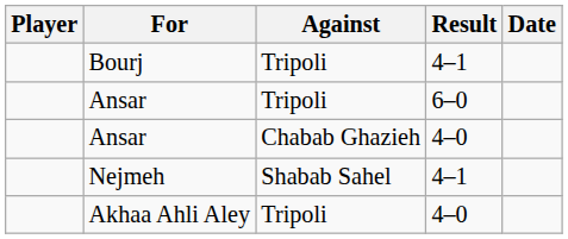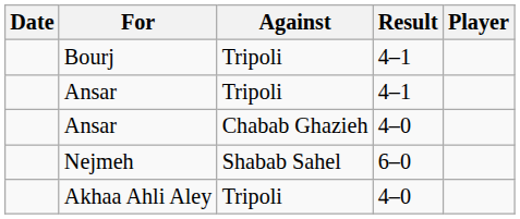 <table class="wikitable">
 <tr>
-<th>Player</th>
+<th>Date</th>
 <th>For</th>
 <th>Against</th>
 <th>Result</th>
-<th>Date</th>
+<th>Player</th>
 </tr>
 <tr>
-<td> </td>
+<td></td>
 <td>Bourj</td>
 <td>Tripoli</td>
 <td>4–1</td>
-<td></td>
+<td> </td>
 </tr>
 <tr>
-<td> </td>
+<td></td>
 <td>Ansar</td>
 <td>Tripoli</td>
-<td>6–0</td>
-<td></td>
+<td>4–1</td>
+<td> </td>
 </tr>
 <tr>
-<td> </td>
+<td></td>
 <td>Ansar</td>
 <td>Chabab Ghazieh</td>
 <td>4–0</td>
-<td></td>
+<td> </td>
 </tr>
 <tr>
-<td> </td>
+<td></td>
 <td>Nejmeh</td>
 <td>Shabab Sahel</td>
-<td>4–1</td>
-<td></td>
+<td>6–0</td>
+<td> </td>
 </tr>
 <tr>
-<td> </td>
+<td></td>
 <td>Akhaa Ahli Aley</td>
 <td>Tripoli</td>
 <td>4–0</td>
-<td></td>
+<td> </td>
 </tr>
 </table>
